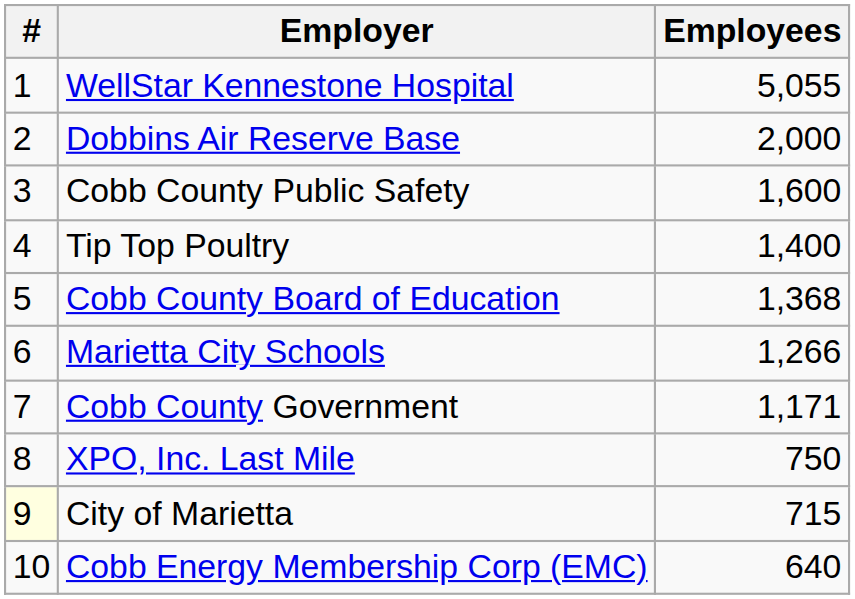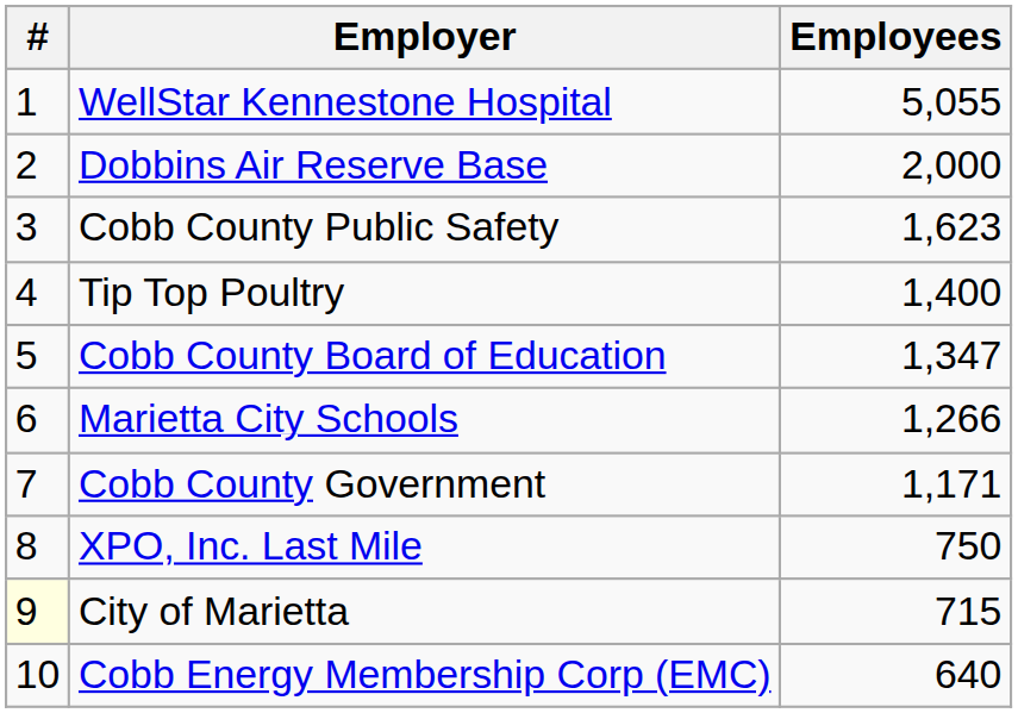 <table class="wikitable">
 <tr>
 <th>#</th>
 <th>Employer</th>
 <th>Employees</th>
 </tr>
 <tr>
 <td>1</td>
 <td><a href='#'>WellStar Kennestone Hospital</a></td>
 <td align=right>5,055</td>
 </tr>
 <tr>
 <td>2</td>
 <td><a href='#'>Dobbins Air Reserve Base</a></td>
 <td align=right>2,000</td>
 </tr>
 <tr>
 <td>3</td>
 <td>Cobb County Public Safety</td>
-<td align=right>1,600</td>
+<td align=right>1,623</td>
 </tr>
 <tr>
 <td>4</td>
 <td>Tip Top Poultry</td>
 <td align=right>1,400</td>
 </tr>
 <tr>
 <td>5</td>
 <td><a href='#'>Cobb County Board of Education</a></td>
-<td align=right>1,368</td>
+<td align=right>1,347</td>
 </tr>
 <tr>
 <td>6</td>
 <td><a href='#'>Marietta City Schools</a></td>
 <td align=right>1,266</td>
 </tr>
 <tr>
 <td>7</td>
 <td><a href='#'>Cobb County</a> Government</td>
 <td align=right>1,171</td>
 </tr>
 <tr>
 <td>8</td>
 <td><a href='#'>XPO, Inc. Last Mile</a></td>
 <td align=right>750</td>
 </tr>
 <tr>
 <td style="background: lightyellow;">9</td>
 <td>City of Marietta</td>
 <td align=right>715</td>
 </tr>
 <tr>
 <td>10</td>
 <td><a href='#'>Cobb Energy Membership Corp (EMC)</a></td>
 <td align=right>640</td>
 </tr>
 </table>
